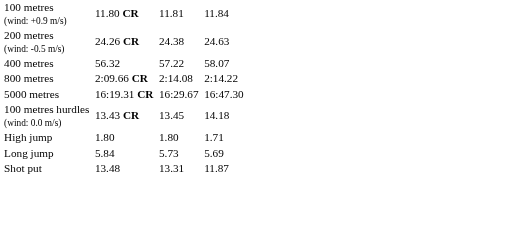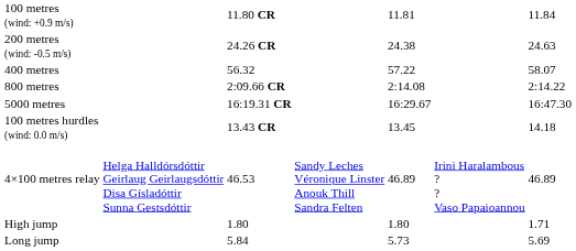 <table>
 <tr>
 <td>100 metres<br><small>(wind: +0.9 m/s)</small></td>
 <td></td>
 <td>11.80 <strong>CR</strong></td>
 <td></td>
 <td>11.81</td>
 <td></td>
 <td>11.84</td>
 </tr>
 <tr>
 <td>200 metres<br><small>(wind: -0.5 m/s)</small></td>
 <td></td>
 <td>24.26 <strong>CR</strong></td>
 <td></td>
 <td>24.38</td>
 <td></td>
 <td>24.63</td>
 </tr>
 <tr>
 <td>400 metres</td>
 <td></td>
 <td>56.32</td>
 <td></td>
 <td>57.22</td>
 <td></td>
 <td>58.07</td>
 </tr>
 <tr>
 <td>800 metres</td>
 <td></td>
 <td>2:09.66 <strong>CR</strong></td>
 <td></td>
 <td>2:14.08</td>
 <td></td>
 <td>2:14.22</td>
 </tr>
 <tr>
 <td>5000 metres</td>
 <td></td>
 <td>16:19.31 <strong>CR</strong></td>
 <td></td>
 <td>16:29.67</td>
 <td></td>
 <td>16:47.30</td>
 </tr>
 <tr>
 <td>100 metres hurdles<br><small>(wind: 0.0 m/s)</small></td>
 <td></td>
 <td>13.43 <strong>CR</strong></td>
 <td></td>
 <td>13.45</td>
 <td></td>
 <td>14.18</td>
 </tr>
 <tr>
+<td>4×100 metres relay</td>
+<td><br><a href='#'>Helga Halldórsdóttir</a><br><a href='#'>Geirlaug Geirlaugsdóttir</a><br><a href='#'>Disa Gísladóttir</a><br><a href='#'>Sunna Gestsdóttir</a></td>
+<td>46.53</td>
+<td><br><a href='#'>Sandy Leches</a><br><a href='#'>Véronique Linster</a><br><a href='#'>Anouk Thill</a><br><a href='#'>Sandra Felten</a></td>
+<td>46.89</td>
+<td><br><a href='#'>Irini Haralambous</a><br>?<br>?<br><a href='#'>Vaso Papaioannou</a></td>
+<td>46.89</td>
+</tr>
+<tr>
 <td>High jump</td>
 <td></td>
 <td>1.80</td>
 <td></td>
 <td>1.80</td>
 <td></td>
 <td>1.71</td>
 </tr>
 <tr>
 <td>Long jump</td>
 <td></td>
 <td>5.84</td>
 <td></td>
 <td>5.73</td>
 <td></td>
 <td>5.69</td>
 </tr>
-<tr>
-<td>Shot put</td>
-<td></td>
-<td>13.48</td>
-<td></td>
-<td>13.31</td>
-<td></td>
-<td>11.87</td>
-</tr>
 </table>
